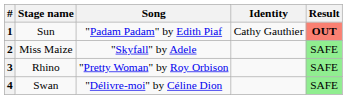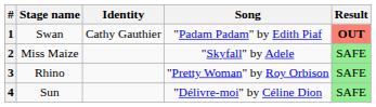 <table class="wikitable plainrowheaders" style="text-align: center;">
 <tr>
 <th>#</th>
 <th>Stage name</th>
+<th>Identity</th>
 <th>Song</th>
-<th>Identity</th>
 <th>Result</th>
 </tr>
 <tr>
 <th>1</th>
-<td>Sun</td>
+<td>Swan</td>
+<td>Cathy Gauthier</td>
 <td>"<a href='#'>Padam Padam</a>" by <a href='#'>Edith Piaf</a></td>
-<td>Cathy Gauthier</td>
 <td bgcolor="salmon"><strong>OUT</strong></td>
 </tr>
 <tr>
 <th>2</th>
 <td>Miss Maize</td>
+<td></td>
 <td>"<a href='#'>Skyfall</a>" by <a href='#'>Adele</a></td>
-<td></td>
 <td bgcolor="lightgreen">SAFE</td>
 </tr>
 <tr>
 <th>3</th>
 <td>Rhino</td>
+<td></td>
 <td>"<a href='#'>Pretty Woman</a>" by <a href='#'>Roy Orbison</a></td>
-<td></td>
 <td bgcolor="lightgreen">SAFE</td>
 </tr>
 <tr>
 <th>4</th>
-<td>Swan</td>
+<td>Sun</td>
+<td></td>
 <td>"<a href='#'>Délivre-moi</a>" by <a href='#'>Céline Dion</a></td>
-<td></td>
 <td bgcolor="lightgreen">SAFE</td>
 </tr>
 </table>
